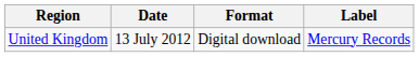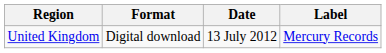 <table class=wikitable>
 <tr>
 <th>Region</th>
+<th>Format</th>
 <th>Date</th>
-<th>Format</th>
 <th>Label</th>
 </tr>
 <tr>
 <td><a href='#'>United Kingdom</a></td>
+<td>Digital download</td>
 <td>13 July 2012</td>
-<td>Digital download</td>
 <td><a href='#'>Mercury Records</a></td>
 </tr>
 </table>
